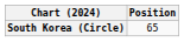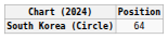 <table class="wikitable plainrowheaders" style="text-align:center">
 <tr>
 <th scope="col">Chart (2024)</th>
 <th scope="col">Position</th>
 </tr>
 <tr>
 <th scope="row">South Korea (Circle)</th>
-<td>65</td>
+<td>64</td>
 </tr>
 </table>
